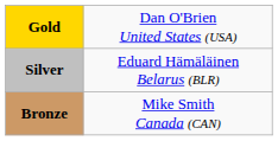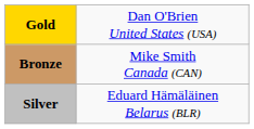 <table class="wikitable" style=" text-align:center; font-size:110%;" width="35%">
 <tr>
 <td bgcolor="gold"><strong>Gold</strong></td>
 <td> <a href='#'>Dan O'Brien</a><br><em><a href='#'>United States</a> <small>(USA)</small></em></td>
 </tr>
 <tr>
+<td bgcolor="CC9966"><strong>Bronze</strong></td>
+<td> <a href='#'>Mike Smith</a><br><em><a href='#'>Canada</a> <small>(CAN)</small></em></td>
+</tr>
+<tr>
 <td bgcolor="silver"><strong>Silver</strong></td>
 <td> <a href='#'>Eduard Hämäläinen</a><br><em><a href='#'>Belarus</a> <small>(BLR)</small></em></td>
 </tr>
-<tr>
-<td bgcolor="CC9966"><strong>Bronze</strong></td>
-<td> <a href='#'>Mike Smith</a><br><em><a href='#'>Canada</a> <small>(CAN)</small></em></td>
-</tr>
 </table>
